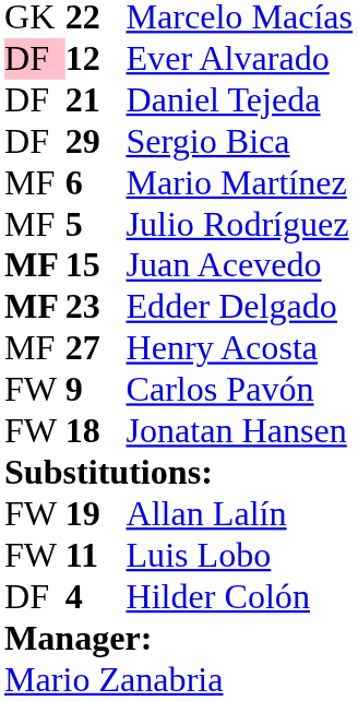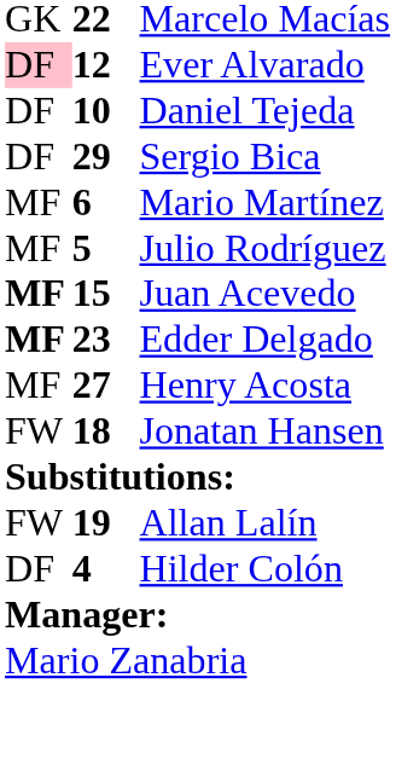 <table style = "font-size: 90%" cellspacing = "0" cellpadding = "0">
 <tr>
 <td colspan = 4></td>
 </tr>
 <tr>
 <th style="width:25px;"></th>
 <th style="width:25px;"></th>
 </tr>
 <tr>
 <td>GK</td>
 <td><strong>22</strong></td>
 <td> <a href='#'>Marcelo Macías</a></td>
 <td></td>
 <td></td>
 </tr>
 <tr>
 <td style="background: pink;">DF</td>
 <td><strong>12</strong></td>
 <td> <a href='#'>Ever Alvarado</a></td>
 </tr>
 <tr>
 <td>DF</td>
-<td><strong>21</strong></td>
+<td><strong>10</strong></td>
 <td> <a href='#'>Daniel Tejeda</a></td>
 </tr>
 <tr>
 <td>DF</td>
 <td><strong>29</strong></td>
 <td> <a href='#'>Sergio Bica</a></td>
 </tr>
 <tr>
 <td>MF</td>
 <td><strong>6</strong></td>
 <td> <a href='#'>Mario Martínez</a></td>
 <td></td>
 <td></td>
 <td></td>
 <td></td>
 </tr>
 <tr>
 <td>MF</td>
 <td><strong>5</strong></td>
 <td> <a href='#'>Julio Rodríguez</a></td>
 <td></td>
 <td></td>
 </tr>
 <tr>
 <td><strong>MF</strong></td>
 <td><strong>15</strong></td>
 <td> <a href='#'>Juan Acevedo</a></td>
 </tr>
 <tr>
 <td><strong>MF</strong></td>
 <td><strong>23</strong></td>
 <td> <a href='#'>Edder Delgado</a></td>
 </tr>
 <tr>
 <td>MF</td>
 <td><strong>27</strong></td>
 <td> <a href='#'>Henry Acosta</a></td>
 </tr>
 <tr>
 <td>FW</td>
-<td><strong>9</strong></td>
-<td> <a href='#'>Carlos Pavón</a></td>
-<td></td>
-<td></td>
-<td></td>
-<td></td>
-</tr>
-<tr>
-<td>FW</td>
 <td><strong>18</strong></td>
 <td> <a href='#'>Jonatan Hansen</a></td>
 </tr>
 <tr>
 <td colspan = 3><strong>Substitutions:</strong></td>
 </tr>
 <tr>
 <td>FW</td>
 <td><strong>19</strong></td>
 <td> <a href='#'>Allan Lalín</a></td>
-<td></td>
-<td></td>
-</tr>
-<tr>
-<td>FW</td>
-<td><strong>11</strong></td>
-<td> <a href='#'>Luis Lobo</a></td>
-<td></td>
-<td></td>
 <td></td>
 <td></td>
 </tr>
 <tr>
 <td>DF</td>
 <td><strong>4</strong></td>
 <td> <a href='#'>Hilder Colón</a></td>
 <td></td>
 <td></td>
 </tr>
 <tr>
 <td colspan = 3><strong>Manager:</strong></td>
 </tr>
 <tr>
 <td colspan = 3> <a href='#'>Mario Zanabria</a></td>
 </tr>
 </table>
